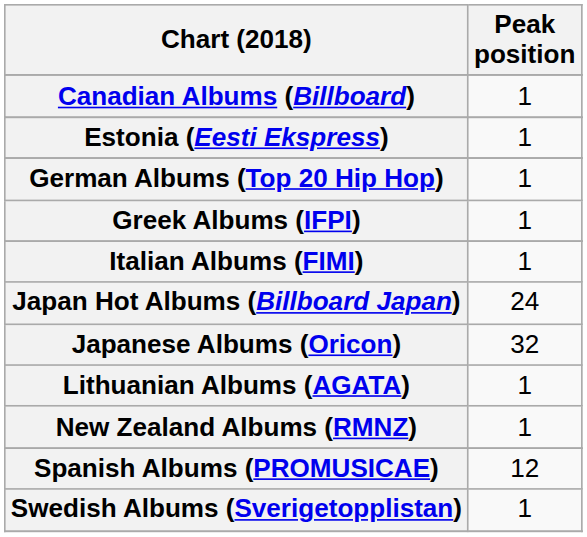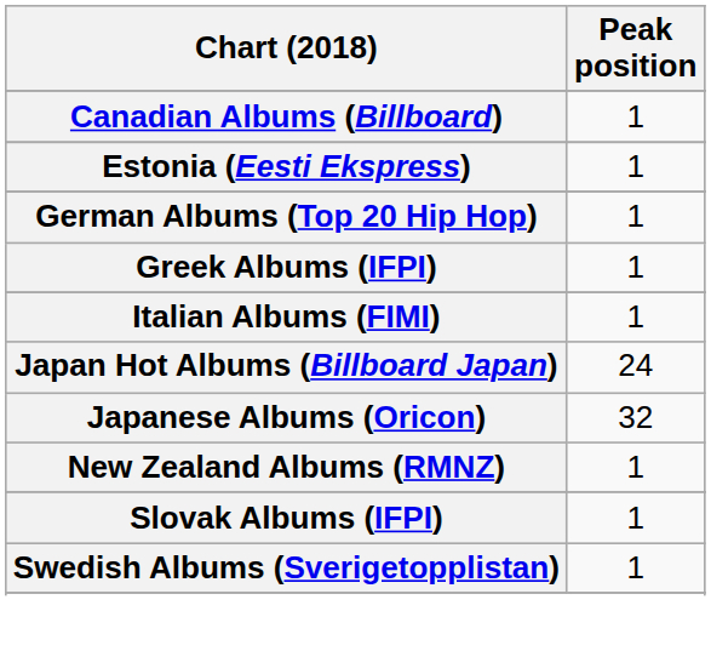 <table class="wikitable sortable plainrowheaders" style="text-align:center">
 <tr>
 <th scope="col">Chart (2018)</th>
 <th scope="col">Peak<br>position</th>
 </tr>
 <tr>
 </tr>
 <tr>
 </tr>
 <tr>
 </tr>
 <tr>
 </tr>
 <tr>
 <th scope="row"><a href='#'>Canadian Albums</a> (<em><a href='#'>Billboard</a></em>)</th>
 <td>1</td>
 </tr>
 <tr>
 </tr>
 <tr>
 </tr>
 <tr>
 </tr>
 <tr>
 <th scope="row">Estonia (<em><a href='#'>Eesti Ekspress</a></em>)</th>
 <td>1</td>
 </tr>
 <tr>
 </tr>
 <tr>
 </tr>
 <tr>
 </tr>
 <tr>
 <th scope="row">German Albums (<a href='#'>Top 20 Hip Hop</a>)</th>
 <td>1</td>
 </tr>
 <tr>
 <th scope="row">Greek Albums (<a href='#'>IFPI</a>)</th>
 <td>1</td>
 </tr>
 <tr>
 </tr>
 <tr>
 </tr>
 <tr>
 <th scope="row">Italian Albums (<a href='#'>FIMI</a>)</th>
 <td>1</td>
 </tr>
 <tr>
 <th scope="row">Japan Hot Albums (<em><a href='#'>Billboard Japan</a></em>)</th>
 <td>24</td>
 </tr>
 <tr>
 <th scope="row">Japanese Albums (<a href='#'>Oricon</a>)</th>
 <td>32</td>
 </tr>
 <tr>
-<th scope="row">Lithuanian Albums (<a href='#'>AGATA</a>)</th>
-<td>1</td>
-</tr>
-<tr>
 <th scope="row">New Zealand Albums (<a href='#'>RMNZ</a>)</th>
 <td>1</td>
 </tr>
 <tr>
 </tr>
 <tr>
 </tr>
 <tr>
 </tr>
 <tr>
 </tr>
 <tr>
-<th scope="row">Spanish Albums (<a href='#'>PROMUSICAE</a>)</th>
-<td>12</td>
+<th scope="row">Slovak Albums (<a href='#'>IFPI</a>)</th>
+<td>1</td>
 </tr>
 <tr>
 <th scope="row">Swedish Albums (<a href='#'>Sverigetopplistan</a>)</th>
 <td>1</td>
 </tr>
 <tr>
 </tr>
 <tr>
 </tr>
 <tr>
 </tr>
 <tr>
 </tr>
 </table>
